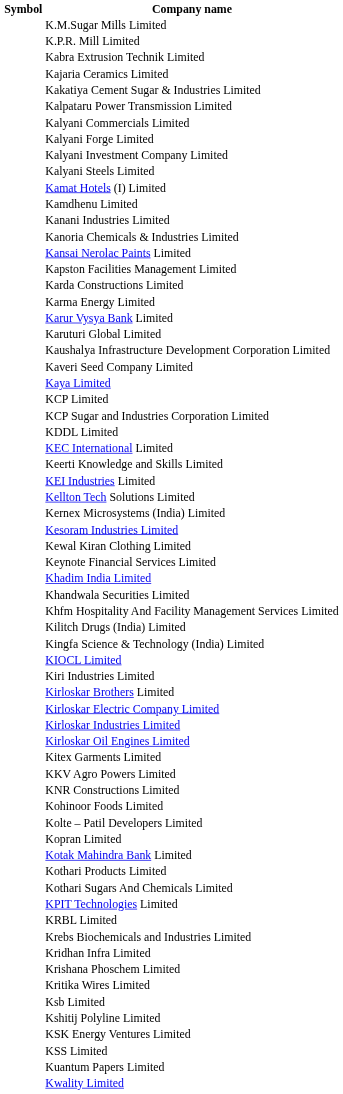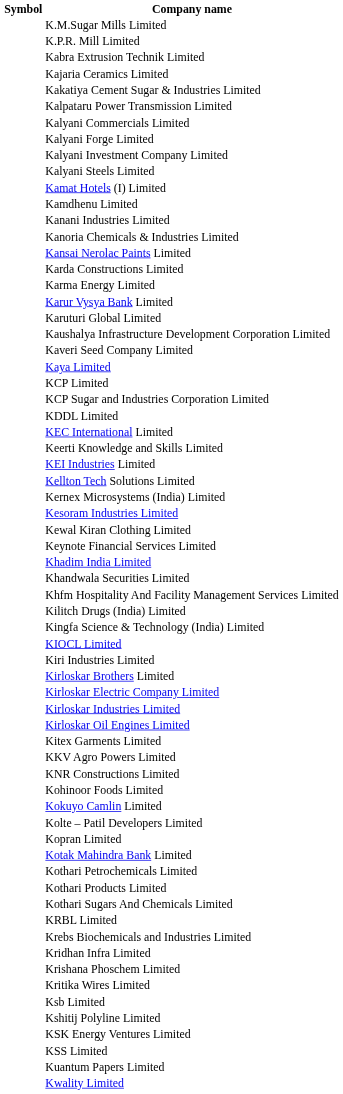 <table style="background:transparent;">
 <tr>
 <th>Symbol</th>
 <th>Company name</th>
 </tr>
 <tr>
 <td></td>
 <td>K.M.Sugar Mills Limited</td>
 </tr>
 <tr>
 <td></td>
 <td>K.P.R. Mill Limited</td>
 </tr>
 <tr>
 <td></td>
 <td>Kabra Extrusion Technik Limited</td>
 </tr>
 <tr>
 <td></td>
 <td>Kajaria Ceramics Limited</td>
 </tr>
 <tr>
 <td></td>
 <td>Kakatiya Cement Sugar & Industries Limited</td>
 </tr>
 <tr>
 <td></td>
 <td>Kalpataru Power Transmission Limited</td>
 </tr>
 <tr>
 <td></td>
 <td>Kalyani Commercials Limited</td>
 </tr>
 <tr>
 <td></td>
 <td>Kalyani Forge Limited</td>
 </tr>
 <tr>
 <td></td>
 <td>Kalyani Investment Company Limited</td>
 </tr>
 <tr>
 <td></td>
 <td>Kalyani Steels Limited</td>
 </tr>
 <tr>
 <td></td>
 <td><a href='#'>Kamat Hotels</a> (I) Limited</td>
 </tr>
 <tr>
 <td></td>
 <td>Kamdhenu Limited</td>
 </tr>
 <tr>
 <td></td>
 <td>Kanani Industries Limited</td>
 </tr>
 <tr>
 <td></td>
 <td>Kanoria Chemicals & Industries Limited</td>
 </tr>
 <tr>
 <td></td>
 <td><a href='#'>Kansai Nerolac Paints</a> Limited</td>
-</tr>
-<tr>
-<td></td>
-<td>Kapston Facilities Management Limited</td>
 </tr>
 <tr>
 <td></td>
 <td>Karda Constructions Limited</td>
 </tr>
 <tr>
 <td></td>
 <td>Karma Energy Limited</td>
 </tr>
 <tr>
 <td></td>
 <td><a href='#'>Karur Vysya Bank</a> Limited</td>
 </tr>
 <tr>
 <td></td>
 <td>Karuturi Global Limited</td>
 </tr>
 <tr>
 <td></td>
 <td>Kaushalya Infrastructure Development Corporation Limited</td>
 </tr>
 <tr>
 <td></td>
 <td>Kaveri Seed Company Limited</td>
 </tr>
 <tr>
 <td></td>
 <td><a href='#'>Kaya Limited</a></td>
 </tr>
 <tr>
 <td></td>
 <td>KCP Limited</td>
 </tr>
 <tr>
 <td></td>
 <td>KCP Sugar and Industries Corporation Limited</td>
 </tr>
 <tr>
 <td></td>
 <td>KDDL Limited</td>
 </tr>
 <tr>
 <td></td>
 <td><a href='#'>KEC International</a> Limited</td>
 </tr>
 <tr>
 <td></td>
 <td>Keerti Knowledge and Skills Limited</td>
 </tr>
 <tr>
 <td></td>
 <td><a href='#'>KEI Industries</a> Limited</td>
 </tr>
 <tr>
 <td></td>
 <td><a href='#'>Kellton Tech</a> Solutions Limited</td>
 </tr>
 <tr>
 <td></td>
 <td>Kernex Microsystems (India) Limited</td>
 </tr>
 <tr>
 <td></td>
 <td><a href='#'>Kesoram Industries Limited</a></td>
 </tr>
 <tr>
 <td></td>
 <td>Kewal Kiran Clothing Limited</td>
 </tr>
 <tr>
 <td></td>
 <td>Keynote Financial Services Limited</td>
 </tr>
 <tr>
 <td></td>
 <td><a href='#'>Khadim India Limited</a></td>
 </tr>
 <tr>
 <td></td>
 <td>Khandwala Securities Limited</td>
 </tr>
 <tr>
 <td></td>
 <td>Khfm Hospitality And Facility Management Services Limited</td>
 </tr>
 <tr>
 <td></td>
 <td>Kilitch Drugs (India) Limited</td>
 </tr>
 <tr>
 <td></td>
 <td>Kingfa Science & Technology (India) Limited</td>
 </tr>
 <tr>
 <td></td>
 <td><a href='#'>KIOCL Limited</a></td>
 </tr>
 <tr>
 <td></td>
 <td>Kiri Industries Limited</td>
 </tr>
 <tr>
 <td></td>
 <td><a href='#'>Kirloskar Brothers</a> Limited</td>
 </tr>
 <tr>
 <td></td>
 <td><a href='#'>Kirloskar Electric Company Limited</a></td>
 </tr>
 <tr>
 <td></td>
 <td><a href='#'>Kirloskar Industries Limited</a></td>
 </tr>
 <tr>
 <td></td>
 <td><a href='#'>Kirloskar Oil Engines Limited</a></td>
 </tr>
 <tr>
 <td></td>
 <td>Kitex Garments Limited</td>
 </tr>
 <tr>
 <td></td>
 <td>KKV Agro Powers Limited</td>
 </tr>
 <tr>
 <td></td>
 <td>KNR Constructions Limited</td>
 </tr>
 <tr>
 <td></td>
 <td>Kohinoor Foods Limited</td>
 </tr>
 <tr>
 <td></td>
+<td><a href='#'>Kokuyo Camlin</a> Limited</td>
+</tr>
+<tr>
+<td></td>
 <td>Kolte – Patil Developers Limited</td>
 </tr>
 <tr>
 <td></td>
 <td>Kopran Limited</td>
 </tr>
 <tr>
 <td></td>
 <td><a href='#'>Kotak Mahindra Bank</a> Limited</td>
 </tr>
 <tr>
 <td></td>
+<td>Kothari Petrochemicals Limited</td>
+</tr>
+<tr>
+<td></td>
 <td>Kothari Products Limited</td>
 </tr>
 <tr>
 <td></td>
 <td>Kothari Sugars And Chemicals Limited</td>
-</tr>
-<tr>
-<td></td>
-<td><a href='#'>KPIT Technologies</a> Limited</td>
 </tr>
 <tr>
 <td></td>
 <td>KRBL Limited</td>
 </tr>
 <tr>
 <td></td>
 <td>Krebs Biochemicals and Industries Limited</td>
 </tr>
 <tr>
 <td></td>
 <td>Kridhan Infra Limited</td>
 </tr>
 <tr>
 <td></td>
 <td>Krishana Phoschem Limited</td>
 </tr>
 <tr>
 <td></td>
 <td>Kritika Wires Limited</td>
 </tr>
 <tr>
 <td></td>
 <td>Ksb Limited</td>
 </tr>
 <tr>
 <td></td>
 <td>Kshitij Polyline Limited</td>
 </tr>
 <tr>
 <td></td>
 <td>KSK Energy Ventures Limited</td>
 </tr>
 <tr>
 <td></td>
 <td>KSS Limited</td>
 </tr>
 <tr>
 <td></td>
 <td>Kuantum Papers Limited</td>
 </tr>
 <tr>
 <td></td>
 <td><a href='#'>Kwality Limited</a></td>
 </tr>
 <tr>
 </tr>
 </table>
